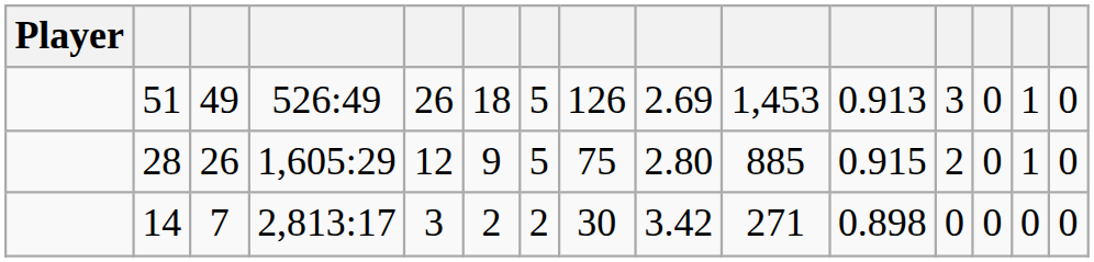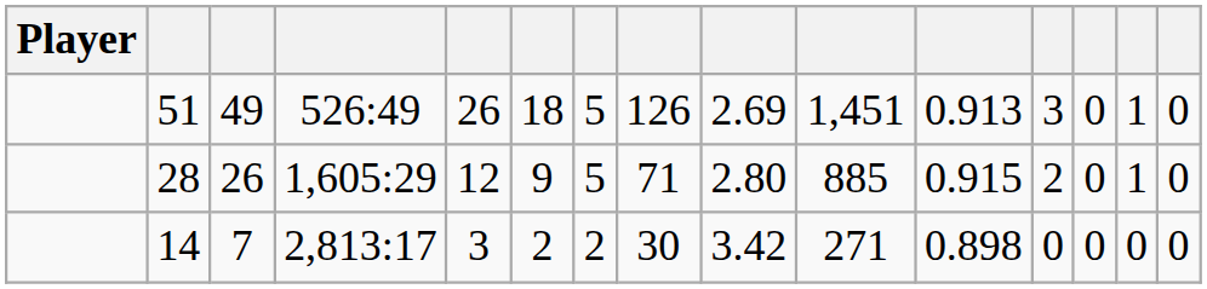 <table class="wikitable sortable" style="text-align:center;">
 <tr>
 <th>Player</th>
 <th></th>
 <th></th>
 <th></th>
 <th></th>
 <th></th>
 <th></th>
 <th></th>
 <th></th>
 <th></th>
 <th></th>
 <th></th>
 <th></th>
 <th></th>
 <th></th>
 </tr>
 <tr>
 <td style=white-space:nowrap></td>
 <td>51</td>
 <td>49</td>
 <td>526:49</td>
 <td>26</td>
 <td>18</td>
 <td>5</td>
 <td>126</td>
 <td>2.69</td>
-<td>1,453</td>
+<td>1,451</td>
 <td>0.913</td>
 <td>3</td>
 <td>0</td>
 <td>1</td>
 <td>0</td>
 </tr>
 <tr>
 <td style=white-space:nowrap></td>
 <td>28</td>
 <td>26</td>
 <td>1,605:29</td>
 <td>12</td>
 <td>9</td>
 <td>5</td>
-<td>75</td>
+<td>71</td>
 <td>2.80</td>
 <td>885</td>
 <td>0.915</td>
 <td>2</td>
 <td>0</td>
 <td>1</td>
 <td>0</td>
 </tr>
 <tr>
 <td style=white-space:nowrap></td>
 <td>14</td>
 <td>7</td>
 <td>2,813:17</td>
 <td>3</td>
 <td>2</td>
 <td>2</td>
 <td>30</td>
 <td>3.42</td>
 <td>271</td>
 <td>0.898</td>
 <td>0</td>
 <td>0</td>
 <td>0</td>
 <td>0</td>
 </tr>
 </table>
